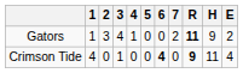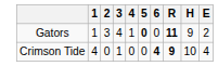 <table align = right border="2" cellpadding="4" cellspacing="0" style="margin: 1em 1em 1em 1em; background: #F9F9F9; border: 1px #aaa solid; border-collapse: collapse;">
 <tr align=center style="background: #F2F2F2;">
 <th></th>
 <th>1</th>
 <th>2</th>
 <th>3</th>
 <th>4</th>
 <th>5</th>
 <th>6</th>
-<th>7</th>
 <th>R</th>
 <th>H</th>
 <th>E</th>
 </tr>
 <tr align=center>
 <td>Gators</td>
 <td>1</td>
 <td>3</td>
 <td>4</td>
 <td>1</td>
+<td><strong>0</strong></td>
 <td>0</td>
-<td>0</td>
-<td>2</td>
 <td><strong>11</strong></td>
 <td>9</td>
 <td>2</td>
 </tr>
 <tr align=center>
 <td>Crimson Tide</td>
 <td>4</td>
 <td>0</td>
 <td>1</td>
 <td>0</td>
 <td>0</td>
 <td><strong>4</strong></td>
-<td>0</td>
 <td><strong>9</strong></td>
-<td>11</td>
+<td>10</td>
 <td>4</td>
 </tr>
 </table>
